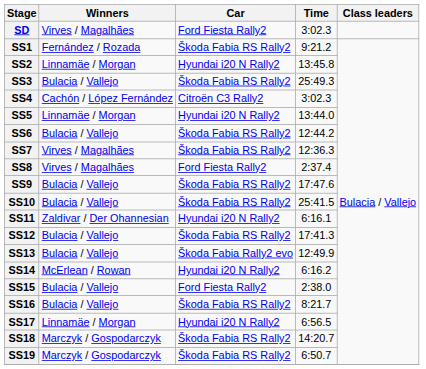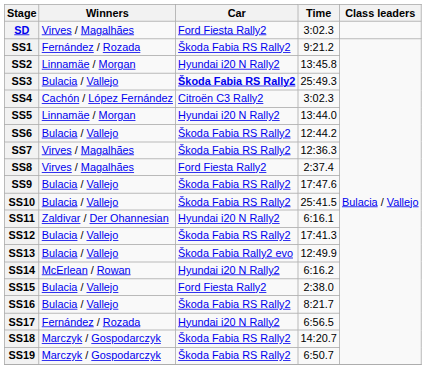 <table class="wikitable" style="font-size:85%">
 <tr>
 <th>Stage</th>
 <th>Winners</th>
 <th>Car</th>
 <th>Time</th>
 <th>Class leaders</th>
 </tr>
 <tr>
 <th><a href='#'>SD</a></th>
 <td><a href='#'>Virves</a> / <a href='#'>Magalhães</a></td>
 <td><a href='#'>Ford Fiesta Rally2</a></td>
 <td align="center">3:02.3</td>
 <td></td>
 </tr>
 <tr>
 <th>SS1</th>
 <td><a href='#'>Fernández</a> / <a href='#'>Rozada</a></td>
 <td><a href='#'>Škoda Fabia RS Rally2</a></td>
 <td align="center">9:21.2</td>
 <td rowspan=19><a href='#'>Bulacia</a> / <a href='#'>Vallejo</a></td>
 </tr>
 <tr>
 <th>SS2</th>
 <td><a href='#'>Linnamäe</a> / <a href='#'>Morgan</a></td>
 <td><a href='#'>Hyundai i20 N Rally2</a></td>
 <td align="center">13:45.8</td>
 </tr>
 <tr>
 <th>SS3</th>
 <td><a href='#'>Bulacia</a> / <a href='#'>Vallejo</a></td>
-<td><a href='#'>Škoda Fabia RS Rally2</a></td>
+<td><strong><a href='#'>Škoda Fabia RS Rally2</a></strong></td>
 <td align="center">25:49.3</td>
 </tr>
 <tr>
 <th>SS4</th>
 <td><a href='#'>Cachón</a> / <a href='#'>López Fernández</a></td>
 <td><a href='#'>Citroën C3 Rally2</a></td>
 <td align="center">3:02.3</td>
 </tr>
 <tr>
 <th>SS5</th>
 <td><a href='#'>Linnamäe</a> / <a href='#'>Morgan</a></td>
 <td><a href='#'>Hyundai i20 N Rally2</a></td>
 <td align="center">13:44.0</td>
 </tr>
 <tr>
 <th>SS6</th>
 <td><a href='#'>Bulacia</a> / <a href='#'>Vallejo</a></td>
 <td><a href='#'>Škoda Fabia RS Rally2</a></td>
 <td align="center">12:44.2</td>
 </tr>
 <tr>
 <th>SS7</th>
 <td><a href='#'>Virves</a> / <a href='#'>Magalhães</a></td>
 <td><a href='#'>Škoda Fabia RS Rally2</a></td>
 <td align="center">12:36.3</td>
 </tr>
 <tr>
 <th>SS8</th>
 <td><a href='#'>Virves</a> / <a href='#'>Magalhães</a></td>
 <td><a href='#'>Ford Fiesta Rally2</a></td>
 <td align="center">2:37.4</td>
 </tr>
 <tr>
 <th>SS9</th>
 <td><a href='#'>Bulacia</a> / <a href='#'>Vallejo</a></td>
 <td><a href='#'>Škoda Fabia RS Rally2</a></td>
 <td align="center">17:47.6</td>
 </tr>
 <tr>
 <th>SS10</th>
 <td><a href='#'>Bulacia</a> / <a href='#'>Vallejo</a></td>
 <td><a href='#'>Škoda Fabia RS Rally2</a></td>
 <td align="center">25:41.5</td>
 </tr>
 <tr>
 <th>SS11</th>
 <td><a href='#'>Zaldivar</a> / <a href='#'>Der Ohannesian</a></td>
 <td><a href='#'>Hyundai i20 N Rally2</a></td>
 <td align="center">6:16.1</td>
 </tr>
 <tr>
 <th>SS12</th>
 <td><a href='#'>Bulacia</a> / <a href='#'>Vallejo</a></td>
 <td><a href='#'>Škoda Fabia RS Rally2</a></td>
 <td align="center">17:41.3</td>
 </tr>
 <tr>
 <th>SS13</th>
 <td><a href='#'>Bulacia</a> / <a href='#'>Vallejo</a></td>
 <td><a href='#'>Škoda Fabia Rally2 evo</a></td>
 <td align="center">12:49.9</td>
 </tr>
 <tr>
 <th>SS14</th>
 <td><a href='#'>McErlean</a> / <a href='#'>Rowan</a></td>
 <td><a href='#'>Hyundai i20 N Rally2</a></td>
 <td align="center">6:16.2</td>
 </tr>
 <tr>
 <th>SS15</th>
 <td><a href='#'>Bulacia</a> / <a href='#'>Vallejo</a></td>
 <td><a href='#'>Ford Fiesta Rally2</a></td>
 <td align="center">2:38.0</td>
 </tr>
 <tr>
 <th>SS16</th>
 <td><a href='#'>Bulacia</a> / <a href='#'>Vallejo</a></td>
 <td><a href='#'>Škoda Fabia RS Rally2</a></td>
 <td align="center">8:21.7</td>
 </tr>
 <tr>
 <th>SS17</th>
-<td><a href='#'>Linnamäe</a> / <a href='#'>Morgan</a></td>
+<td><a href='#'>Fernández</a> / <a href='#'>Rozada</a></td>
 <td><a href='#'>Hyundai i20 N Rally2</a></td>
 <td align="center">6:56.5</td>
 </tr>
 <tr>
 <th>SS18</th>
 <td><a href='#'>Marczyk</a> / <a href='#'>Gospodarczyk</a></td>
 <td><a href='#'>Škoda Fabia RS Rally2</a></td>
 <td align="center">14:20.7</td>
 </tr>
 <tr>
 <th>SS19</th>
 <td><a href='#'>Marczyk</a> / <a href='#'>Gospodarczyk</a></td>
 <td><a href='#'>Škoda Fabia RS Rally2</a></td>
 <td align="center">6:50.7</td>
 </tr>
 <tr>
 </tr>
 </table>
